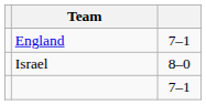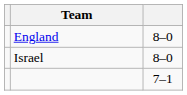 <table class="wikitable" style="text-align:center">
 <tr>
 <th></th>
 <th width=150>Team</th>
 <th width=40></th>
 </tr>
 <tr>
 <td></td>
 <td align=left> <a href='#'>England</a></td>
-<td>7–1</td>
+<td>8–0</td>
 </tr>
 <tr>
 <td></td>
 <td align=left> Israel</td>
 <td>8–0</td>
 </tr>
 <tr>
 <td></td>
 <td align=left></td>
 <td>7–1</td>
 </tr>
 </table>
